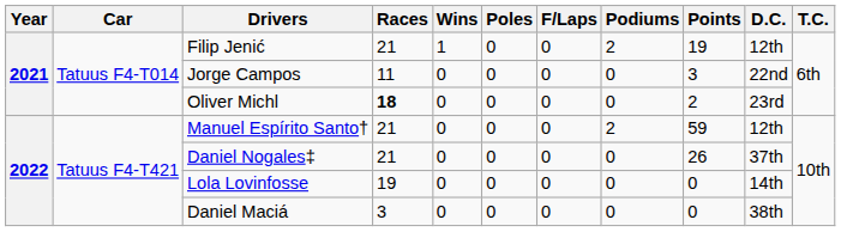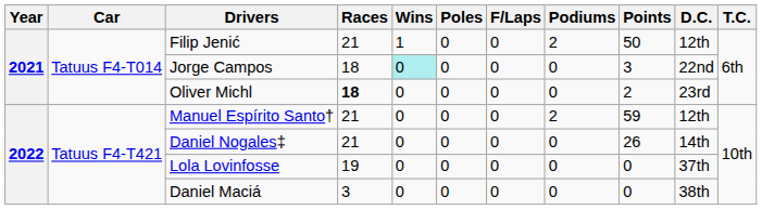 <table class="wikitable" style="font-size:85%">
 <tr>
 <th>Year</th>
 <th>Car</th>
 <th>Drivers</th>
 <th>Races</th>
 <th>Wins</th>
 <th>Poles</th>
 <th>F/Laps</th>
 <th>Podiums</th>
 <th>Points</th>
 <th>D.C.</th>
 <th>T.C.</th>
 </tr>
 <tr>
 <th rowspan="3"><a href='#'>2021</a></th>
 <td rowspan="3"><a href='#'>Tatuus F4-T014</a></td>
 <td> Filip Jenić</td>
 <td>21</td>
 <td>1</td>
 <td>0</td>
 <td>0</td>
 <td>2</td>
-<td>19</td>
+<td>50</td>
 <td>12th</td>
 <td rowspan="3">6th</td>
 </tr>
 <tr>
 <td> Jorge Campos</td>
-<td>11</td>
-<td>0</td>
+<td>18</td>
+<td style="background: paleturquoise;">0</td>
 <td>0</td>
 <td>0</td>
 <td>0</td>
 <td>3</td>
 <td>22nd</td>
 </tr>
 <tr>
 <td> Oliver Michl</td>
 <td><strong>18</strong></td>
 <td>0</td>
 <td>0</td>
 <td>0</td>
 <td>0</td>
 <td>2</td>
 <td>23rd</td>
 </tr>
 <tr>
 <th rowspan="4"><a href='#'>2022</a></th>
 <td rowspan="4"><a href='#'>Tatuus F4-T421</a></td>
 <td> <a href='#'>Manuel Espírito Santo</a>†</td>
 <td>21</td>
 <td>0</td>
 <td>0</td>
 <td>0</td>
 <td>2</td>
 <td>59</td>
 <td>12th</td>
 <td rowspan="4">10th</td>
 </tr>
 <tr>
 <td> <a href='#'>Daniel Nogales</a>‡</td>
 <td>21</td>
 <td>0</td>
 <td>0</td>
 <td>0</td>
 <td>0</td>
 <td>26</td>
-<td>37th</td>
+<td>14th</td>
 </tr>
 <tr>
 <td> <a href='#'>Lola Lovinfosse</a></td>
 <td>19</td>
 <td>0</td>
 <td>0</td>
 <td>0</td>
 <td>0</td>
 <td>0</td>
-<td>14th</td>
+<td>37th</td>
 </tr>
 <tr>
 <td> Daniel Maciá</td>
 <td>3</td>
 <td>0</td>
 <td>0</td>
 <td>0</td>
 <td>0</td>
 <td>0</td>
 <td>38th</td>
 </tr>
 </table>
